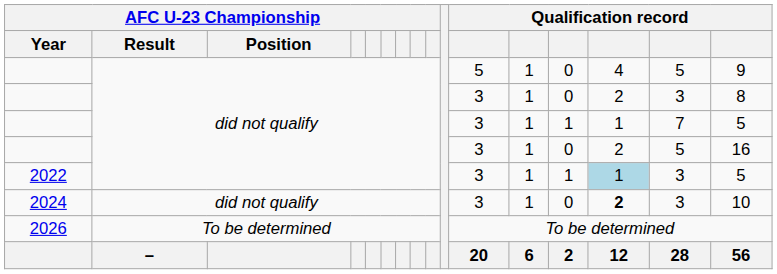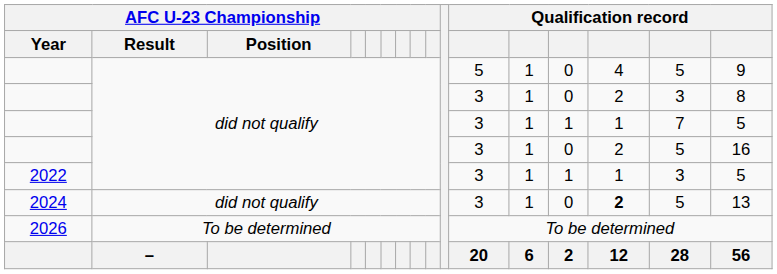 <table class="wikitable" style="text-align: center;">
 <tr>
 <th colspan=9><a href='#'>AFC U-23 Championship</a></th>
 <th width=1% rowspan=39></th>
 <th colspan=6>Qualification record</th>
 </tr>
 <tr>
 <th>Year</th>
 <th>Result</th>
 <th>Position</th>
 <th></th>
 <th></th>
 <th></th>
 <th></th>
 <th></th>
 <th></th>
 <th></th>
 <th></th>
 <th></th>
 <th></th>
 <th></th>
 <th></th>
 </tr>
 <tr>
 <td></td>
 <td rowspan=5 colspan=8><em>did not qualify</em></td>
 <td>5</td>
 <td>1</td>
 <td>0</td>
 <td>4</td>
 <td>5</td>
 <td>9</td>
 </tr>
 <tr>
 <td></td>
 <td>3</td>
 <td>1</td>
 <td>0</td>
 <td>2</td>
 <td>3</td>
 <td>8</td>
 </tr>
 <tr>
 <td></td>
 <td>3</td>
 <td>1</td>
 <td>1</td>
 <td>1</td>
 <td>7</td>
 <td>5</td>
 </tr>
 <tr>
 <td></td>
 <td>3</td>
 <td>1</td>
 <td>0</td>
 <td>2</td>
 <td>5</td>
 <td>16</td>
 </tr>
 <tr>
 <td> <a href='#'>2022</a></td>
 <td>3</td>
 <td>1</td>
 <td>1</td>
-<td style="background: lightblue;">1</td>
+<td>1</td>
 <td>3</td>
 <td>5</td>
 </tr>
 <tr>
 <td> <a href='#'>2024</a></td>
 <td colspan=8><em>did not qualify</em></td>
 <td>3</td>
 <td>1</td>
 <td>0</td>
 <td><strong>2</strong></td>
-<td>3</td>
-<td>10</td>
+<td>5</td>
+<td>13</td>
 </tr>
 <tr>
 <td> <a href='#'>2026</a></td>
 <td colspan=8><em>To be determined</em></td>
 <td colspan=6><em>To be determined</em></td>
 </tr>
 <tr>
 <th></th>
 <th>–</th>
 <th></th>
 <th></th>
 <th></th>
 <th></th>
 <th></th>
 <th></th>
 <th></th>
 <th>20</th>
 <th>6</th>
 <th>2</th>
 <th>12</th>
 <th>28</th>
 <th>56</th>
 </tr>
 </table>
